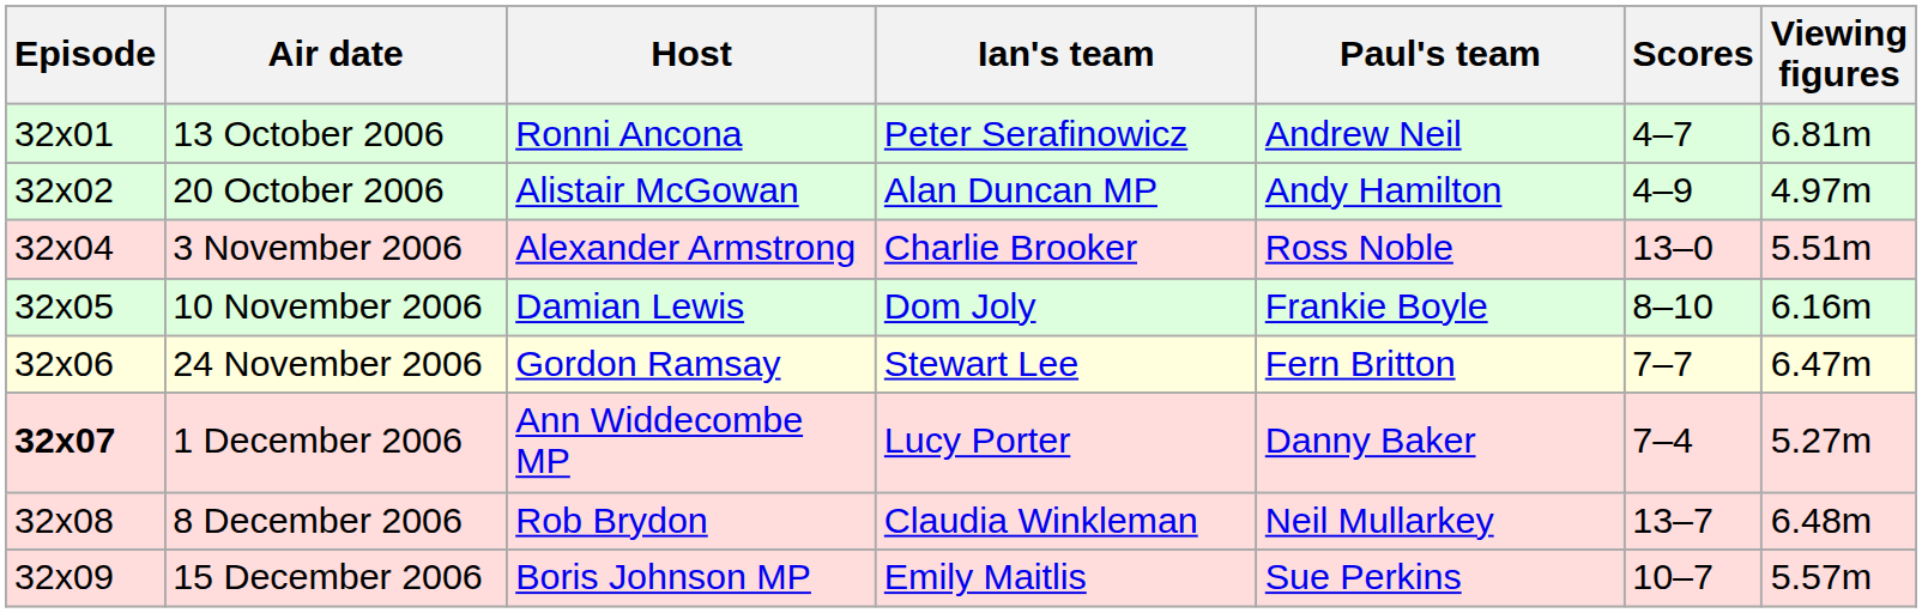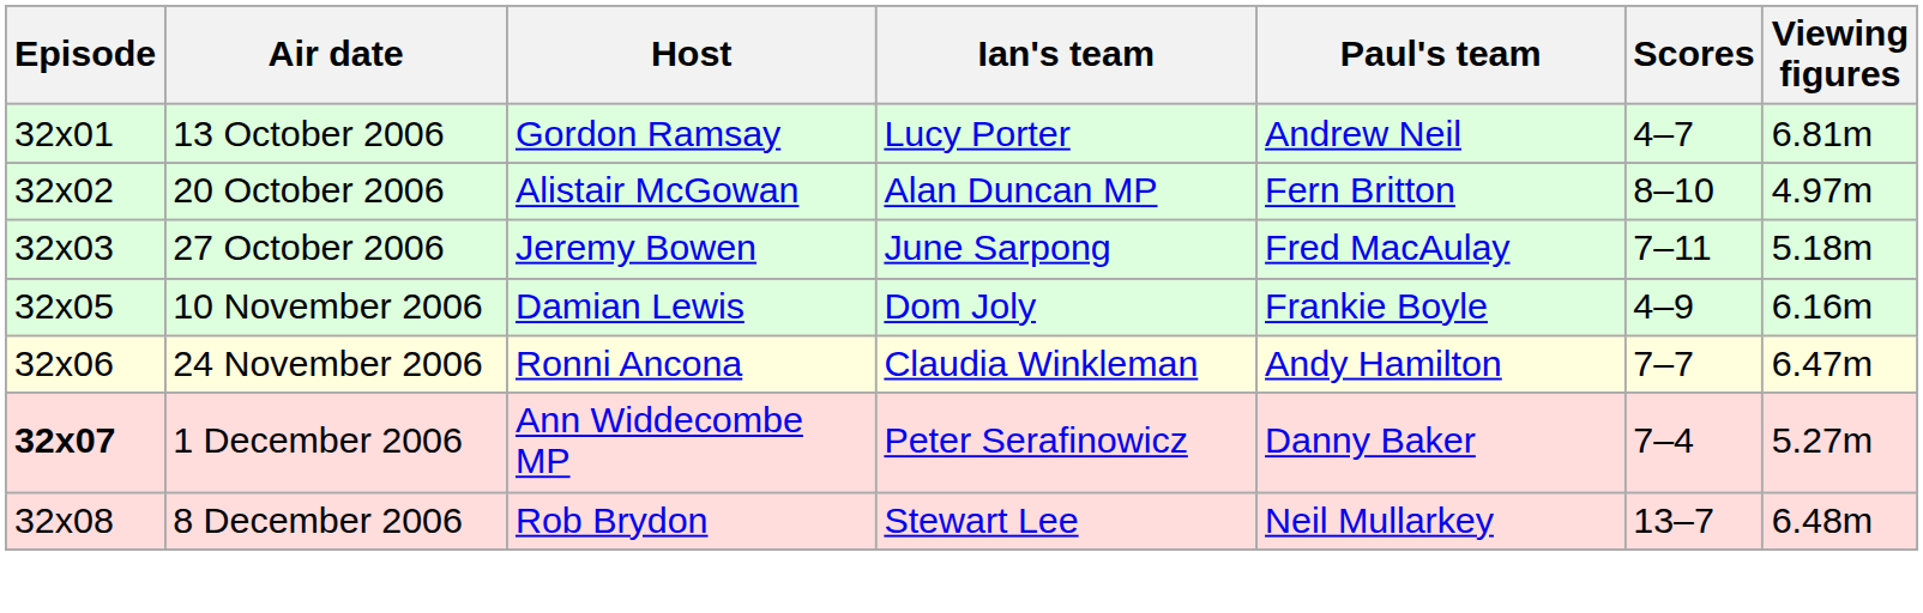 <table class="wikitable"  style="width:840px; background:#dfd;">
 <tr>
 <th style="width:5%;">Episode</th>
 <th style="width:21%;">Air date</th>
 <th style="width:22%;">Host</th>
 <th style="width:23%;">Ian's team</th>
 <th style="width:23%;">Paul's team</th>
 <th style="width:5%;">Scores</th>
 <th style="width:120%;">Viewing figures</th>
 </tr>
 <tr>
 <td>32x01</td>
 <td>13 October 2006</td>
-<td><a href='#'>Ronni Ancona</a></td>
-<td><a href='#'>Peter Serafinowicz</a></td>
+<td><a href='#'>Gordon Ramsay</a></td>
+<td><a href='#'>Lucy Porter</a></td>
 <td><a href='#'>Andrew Neil</a></td>
 <td>4–7</td>
 <td>6.81m</td>
 </tr>
 <tr>
 <td>32x02</td>
 <td>20 October 2006</td>
 <td><a href='#'>Alistair McGowan</a></td>
 <td><a href='#'>Alan Duncan MP</a></td>
-<td><a href='#'>Andy Hamilton</a></td>
-<td>4–9</td>
+<td><a href='#'>Fern Britton</a></td>
+<td>8–10</td>
 <td>4.97m</td>
 </tr>
-<tr style="background:#fdd;">
-<td>32x04</td>
-<td>3 November 2006</td>
-<td><a href='#'>Alexander Armstrong</a></td>
-<td><a href='#'>Charlie Brooker</a></td>
-<td><a href='#'>Ross Noble</a></td>
-<td>13–0</td>
-<td>5.51m</td>
+<tr>
+<td>32x03</td>
+<td>27 October 2006</td>
+<td><a href='#'>Jeremy Bowen</a></td>
+<td><a href='#'>June Sarpong</a></td>
+<td><a href='#'>Fred MacAulay</a></td>
+<td>7–11</td>
+<td>5.18m</td>
 </tr>
 <tr>
 <td>32x05</td>
 <td>10 November 2006</td>
 <td><a href='#'>Damian Lewis</a></td>
 <td><a href='#'>Dom Joly</a></td>
 <td><a href='#'>Frankie Boyle</a></td>
-<td>8–10</td>
+<td>4–9</td>
 <td>6.16m</td>
 </tr>
 <tr style="background:#ffd;">
 <td>32x06</td>
 <td>24 November 2006</td>
-<td><a href='#'>Gordon Ramsay</a></td>
-<td><a href='#'>Stewart Lee</a></td>
-<td><a href='#'>Fern Britton</a></td>
+<td><a href='#'>Ronni Ancona</a></td>
+<td><a href='#'>Claudia Winkleman</a></td>
+<td><a href='#'>Andy Hamilton</a></td>
 <td>7–7</td>
 <td>6.47m</td>
 </tr>
 <tr style="background:#fdd;">
 <td><strong>32x07</strong></td>
 <td>1 December 2006</td>
 <td><a href='#'>Ann Widdecombe MP</a></td>
-<td><a href='#'>Lucy Porter</a></td>
+<td><a href='#'>Peter Serafinowicz</a></td>
 <td><a href='#'>Danny Baker</a></td>
 <td>7–4</td>
 <td>5.27m</td>
 </tr>
 <tr style="background:#fdd;">
 <td>32x08</td>
 <td>8 December 2006</td>
 <td><a href='#'>Rob Brydon</a></td>
-<td><a href='#'>Claudia Winkleman</a></td>
+<td><a href='#'>Stewart Lee</a></td>
 <td><a href='#'>Neil Mullarkey</a></td>
 <td>13–7</td>
 <td>6.48m</td>
 </tr>
-<tr style="background:#fdd;">
-<td>32x09</td>
-<td>15 December 2006</td>
-<td><a href='#'>Boris Johnson MP</a></td>
-<td><a href='#'>Emily Maitlis</a></td>
-<td><a href='#'>Sue Perkins</a></td>
-<td>10–7</td>
-<td>5.57m</td>
-</tr>
 </table>
